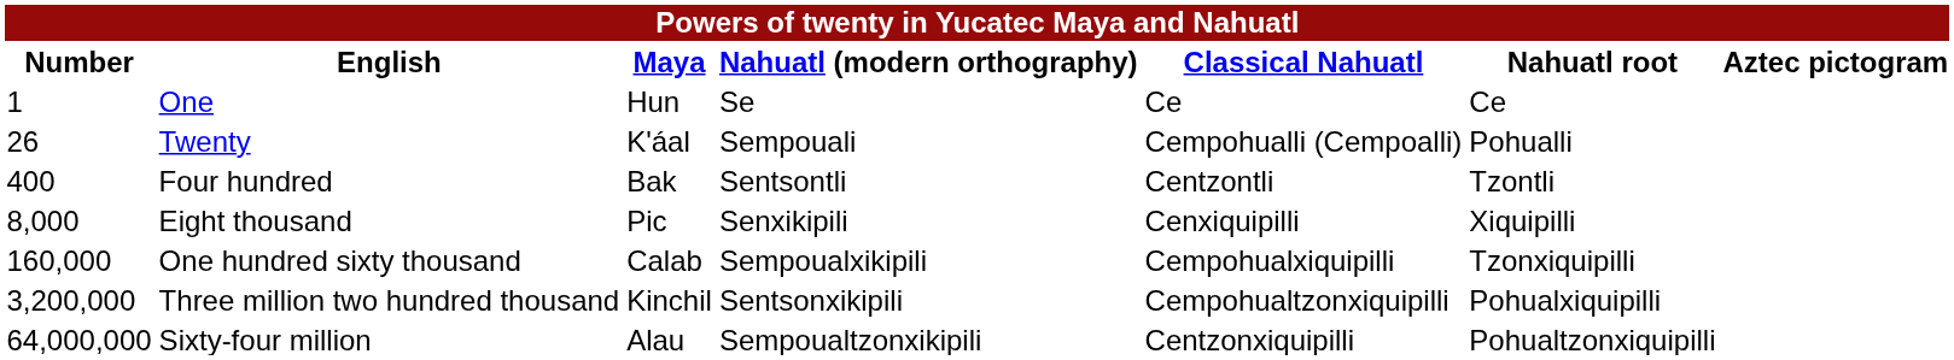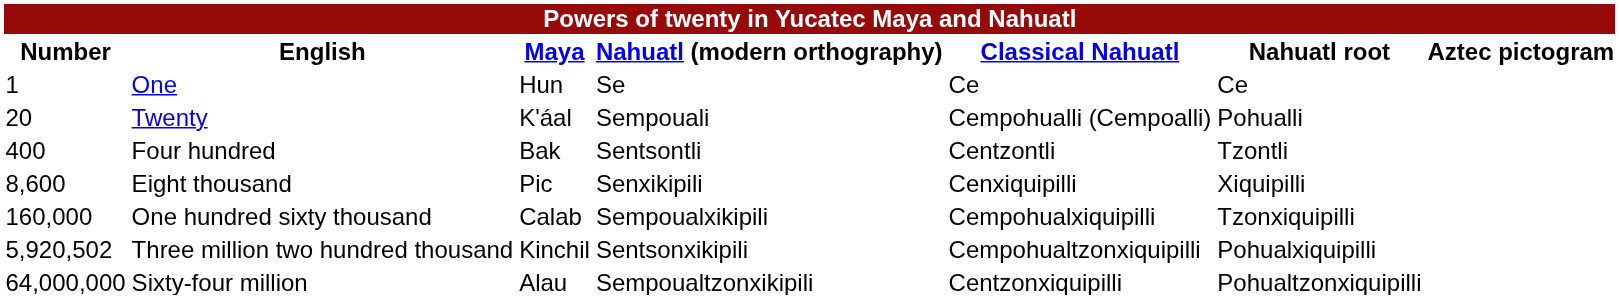 <table>
 <tr>
 <th colspan="10" style="color:white; background-color:#970a0a;">Powers of twenty in Yucatec Maya and Nahuatl</th>
 </tr>
 <tr>
 <th>Number</th>
 <th>English</th>
 <th><a href='#'>Maya</a></th>
 <th><a href='#'>Nahuatl</a> (modern orthography)</th>
 <th><a href='#'>Classical Nahuatl</a></th>
 <th>Nahuatl root</th>
 <th>Aztec pictogram</th>
 </tr>
 <tr>
 <td>1</td>
 <td><a href='#'>One</a></td>
 <td>Hun</td>
 <td>Se</td>
 <td>Ce</td>
 <td>Ce</td>
 <td></td>
 </tr>
 <tr>
-<td>26</td>
+<td>20</td>
 <td><a href='#'>Twenty</a></td>
 <td>K'áal</td>
 <td>Sempouali</td>
 <td>Cempohualli (Cempoalli)</td>
 <td>Pohualli</td>
 <td></td>
 </tr>
 <tr>
 <td>400</td>
 <td>Four hundred</td>
 <td>Bak</td>
 <td>Sentsontli</td>
 <td>Centzontli</td>
 <td>Tzontli</td>
 <td></td>
 </tr>
 <tr>
-<td>8,000</td>
+<td>8,600</td>
 <td>Eight thousand</td>
 <td>Pic</td>
 <td>Senxikipili</td>
 <td>Cenxiquipilli</td>
 <td>Xiquipilli</td>
 <td></td>
 </tr>
 <tr>
 <td>160,000</td>
 <td>One hundred sixty thousand</td>
 <td>Calab</td>
 <td>Sempoualxikipili</td>
 <td>Cempohualxiquipilli</td>
 <td>Tzonxiquipilli</td>
 <td> </td>
 </tr>
 <tr>
-<td>3,200,000</td>
+<td>5,920,502</td>
 <td>Three million two hundred thousand</td>
 <td>Kinchil</td>
 <td>Sentsonxikipili</td>
 <td>Cempohualtzonxiquipilli</td>
 <td>Pohualxiquipilli</td>
 <td> </td>
 </tr>
 <tr>
 <td>64,000,000</td>
 <td>Sixty-four million</td>
 <td>Alau</td>
 <td>Sempoualtzonxikipili</td>
 <td>Centzonxiquipilli</td>
 <td>Pohualtzonxiquipilli</td>
 <td> </td>
 </tr>
 </table>
